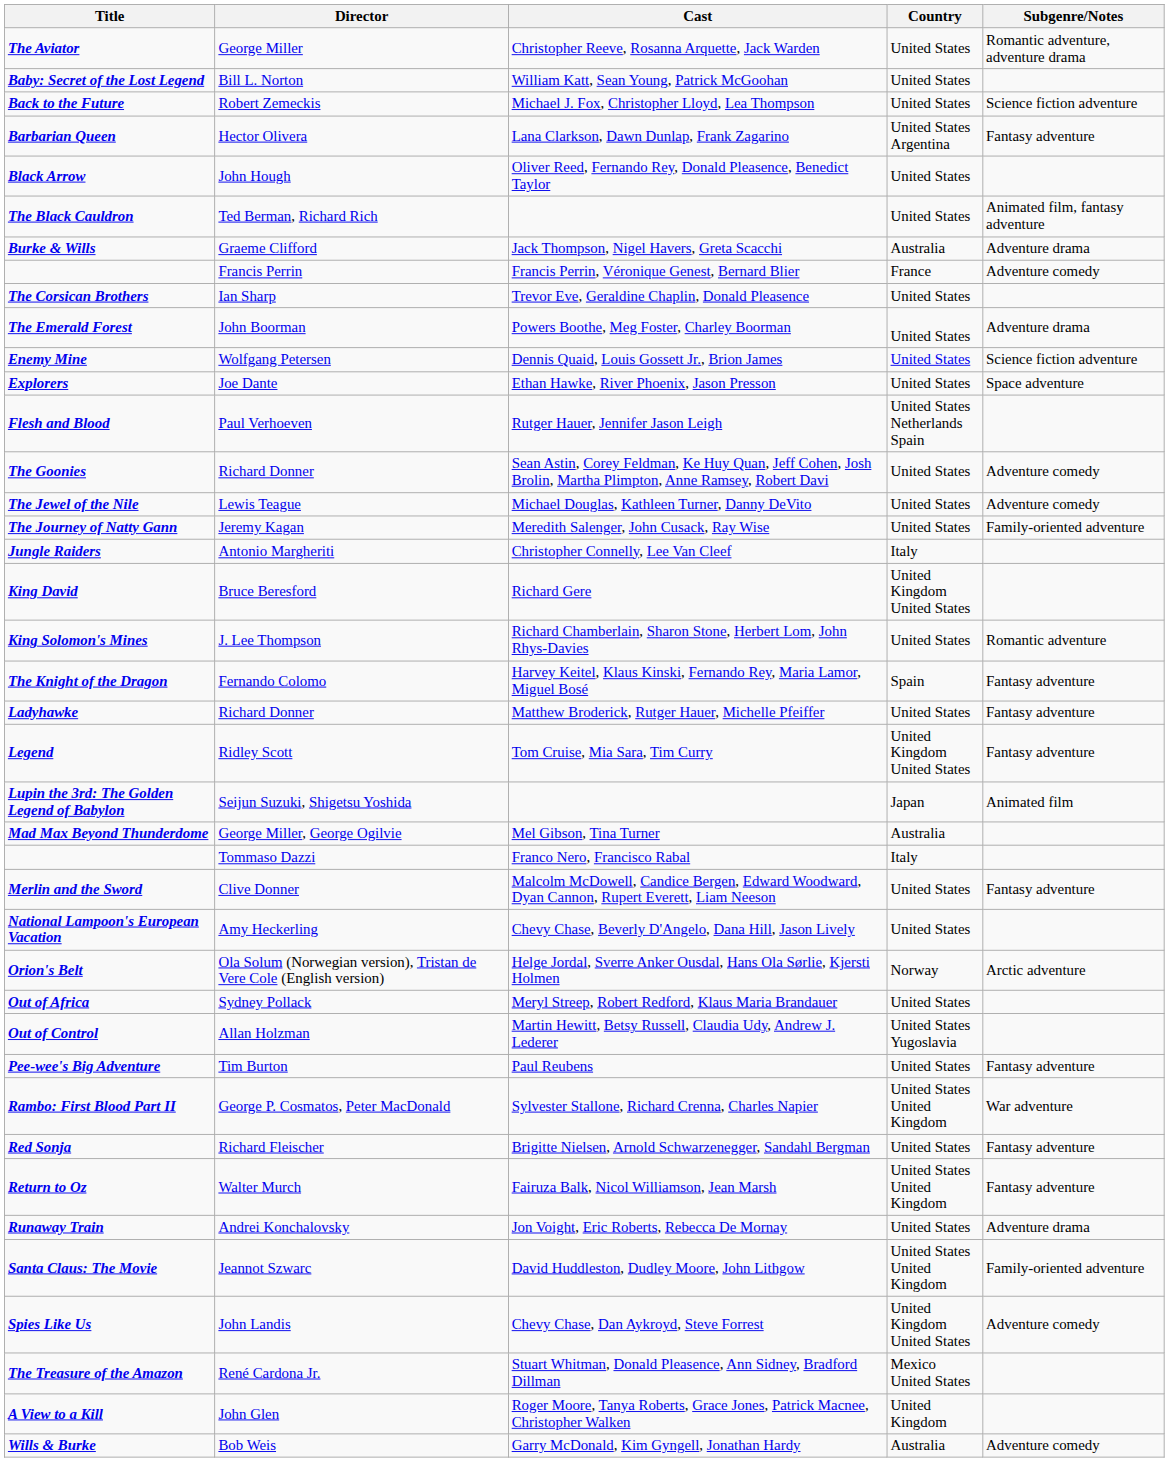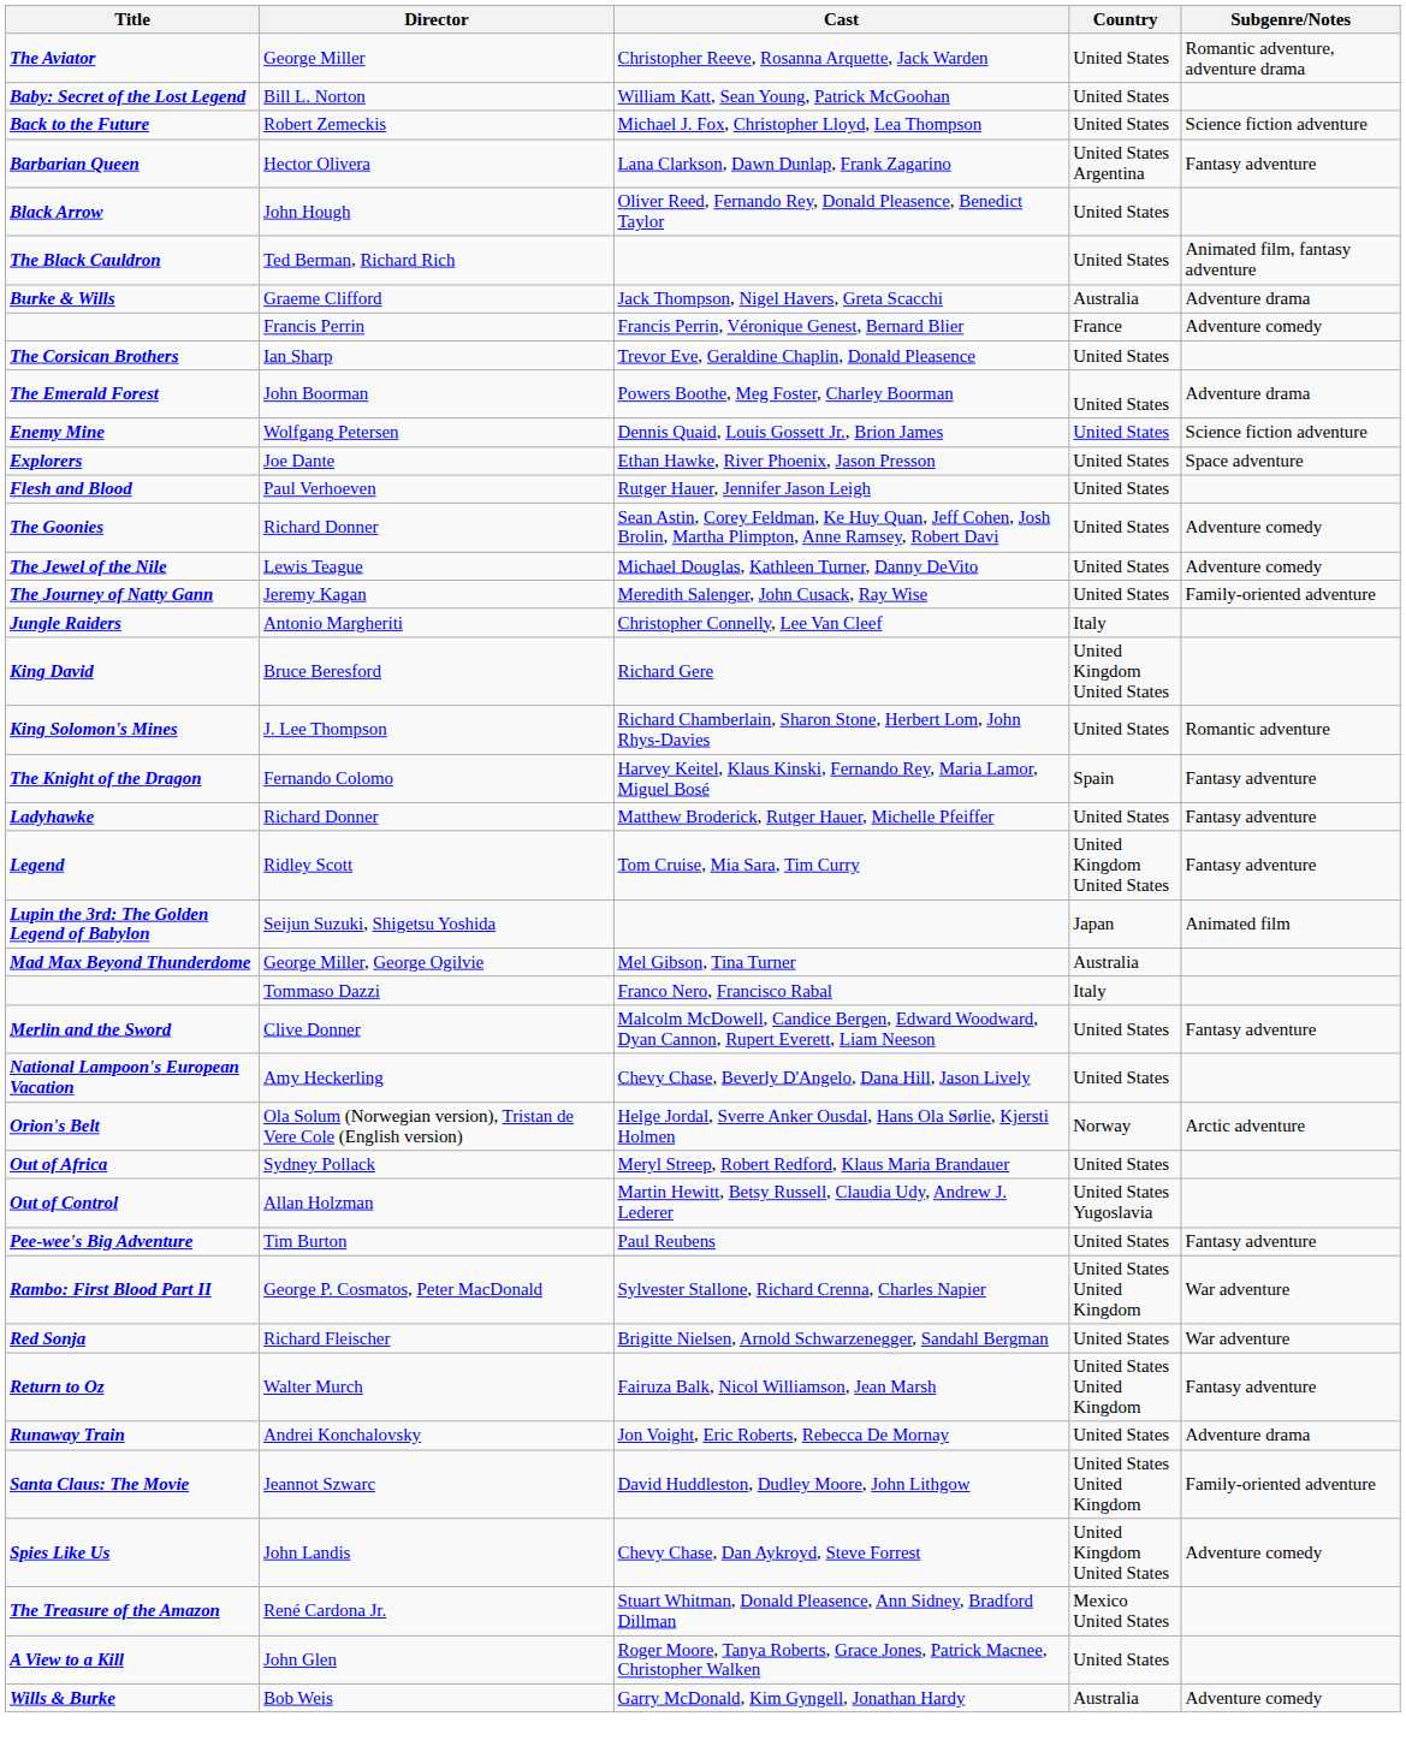 <table class="wikitable">
 <tr>
 <th>Title</th>
 <th>Director</th>
 <th style="width: 400px;">Cast</th>
 <th>Country</th>
 <th>Subgenre/Notes</th>
 </tr>
 <tr>
 <td><strong><em><a href='#'>The Aviator</a></em></strong></td>
 <td><a href='#'>George Miller</a></td>
 <td><a href='#'>Christopher Reeve</a>, <a href='#'>Rosanna Arquette</a>, <a href='#'>Jack Warden</a></td>
 <td>United States</td>
 <td>Romantic adventure, adventure drama</td>
 </tr>
 <tr>
 <td><strong><em><a href='#'>Baby: Secret of the Lost Legend</a></em></strong></td>
 <td><a href='#'>Bill L. Norton</a></td>
 <td><a href='#'>William Katt</a>, <a href='#'>Sean Young</a>, <a href='#'>Patrick McGoohan</a></td>
 <td>United States</td>
 <td></td>
 </tr>
 <tr>
 <td><strong><em><a href='#'>Back to the Future</a></em></strong></td>
 <td><a href='#'>Robert Zemeckis</a></td>
 <td><a href='#'>Michael J. Fox</a>, <a href='#'>Christopher Lloyd</a>, <a href='#'>Lea Thompson</a></td>
 <td>United States</td>
 <td>Science fiction adventure</td>
 </tr>
 <tr>
 <td><strong><em><a href='#'>Barbarian Queen</a></em></strong></td>
 <td><a href='#'>Hector Olivera</a></td>
 <td><a href='#'>Lana Clarkson</a>, <a href='#'>Dawn Dunlap</a>, <a href='#'>Frank Zagarino</a></td>
 <td>United States<br>Argentina</td>
 <td>Fantasy adventure</td>
 </tr>
 <tr>
 <td><strong><em><a href='#'>Black Arrow</a></em></strong></td>
 <td><a href='#'>John Hough</a></td>
 <td><a href='#'>Oliver Reed</a>, <a href='#'>Fernando Rey</a>, <a href='#'>Donald Pleasence</a>, <a href='#'>Benedict Taylor</a></td>
 <td>United States</td>
 <td></td>
 </tr>
 <tr>
 <td><strong><em><a href='#'>The Black Cauldron</a></em></strong></td>
 <td><a href='#'>Ted Berman</a>, <a href='#'>Richard Rich</a></td>
 <td></td>
 <td>United States</td>
 <td>Animated film, fantasy adventure</td>
 </tr>
 <tr>
 <td><strong><em><a href='#'>Burke & Wills</a></em></strong></td>
 <td><a href='#'>Graeme Clifford</a></td>
 <td><a href='#'>Jack Thompson</a>, <a href='#'>Nigel Havers</a>, <a href='#'>Greta Scacchi</a></td>
 <td>Australia</td>
 <td>Adventure drama</td>
 </tr>
 <tr>
 <td><strong><em></em></strong></td>
 <td><a href='#'>Francis Perrin</a></td>
 <td><a href='#'>Francis Perrin</a>, <a href='#'>Véronique Genest</a>, <a href='#'>Bernard Blier</a></td>
 <td>France</td>
 <td>Adventure comedy</td>
 </tr>
 <tr>
 <td><strong><em><a href='#'>The Corsican Brothers</a></em></strong></td>
 <td><a href='#'>Ian Sharp</a></td>
 <td><a href='#'>Trevor Eve</a>, <a href='#'>Geraldine Chaplin</a>, <a href='#'>Donald Pleasence</a></td>
 <td>United States</td>
 <td></td>
 </tr>
 <tr>
 <td><strong><em><a href='#'>The Emerald Forest</a></em></strong></td>
 <td><a href='#'>John Boorman</a></td>
 <td><a href='#'>Powers Boothe</a>, <a href='#'>Meg Foster</a>, <a href='#'>Charley Boorman</a></td>
 <td><br>United States</td>
 <td>Adventure drama</td>
 </tr>
 <tr>
 <td><strong><em><a href='#'>Enemy Mine</a></em></strong></td>
 <td><a href='#'>Wolfgang Petersen</a></td>
 <td><a href='#'>Dennis Quaid</a>, <a href='#'>Louis Gossett Jr.</a>, <a href='#'>Brion James</a></td>
 <td><a href='#'>United States</a></td>
 <td>Science fiction adventure</td>
 </tr>
 <tr>
 <td><strong><em><a href='#'>Explorers</a></em></strong></td>
 <td><a href='#'>Joe Dante</a></td>
 <td><a href='#'>Ethan Hawke</a>, <a href='#'>River Phoenix</a>, <a href='#'>Jason Presson</a></td>
 <td>United States</td>
 <td>Space adventure</td>
 </tr>
 <tr>
 <td><strong><em><a href='#'>Flesh and Blood</a></em></strong></td>
 <td><a href='#'>Paul Verhoeven</a></td>
 <td><a href='#'>Rutger Hauer</a>, <a href='#'>Jennifer Jason Leigh</a></td>
-<td>United States<br>Netherlands<br>Spain</td>
+<td>United States</td>
 <td></td>
 </tr>
 <tr>
 <td><strong><em><a href='#'>The Goonies</a></em></strong></td>
 <td><a href='#'>Richard Donner</a></td>
 <td><a href='#'>Sean Astin</a>, <a href='#'>Corey Feldman</a>, <a href='#'>Ke Huy Quan</a>, <a href='#'>Jeff Cohen</a>, <a href='#'>Josh Brolin</a>, <a href='#'>Martha Plimpton</a>, <a href='#'>Anne Ramsey</a>, <a href='#'>Robert Davi</a></td>
 <td>United States</td>
 <td>Adventure comedy</td>
 </tr>
 <tr>
 <td><strong><em><a href='#'>The Jewel of the Nile</a></em></strong></td>
 <td><a href='#'>Lewis Teague</a></td>
 <td><a href='#'>Michael Douglas</a>, <a href='#'>Kathleen Turner</a>, <a href='#'>Danny DeVito</a></td>
 <td>United States</td>
 <td>Adventure comedy</td>
 </tr>
 <tr>
 <td><strong><em><a href='#'>The Journey of Natty Gann</a></em></strong></td>
 <td><a href='#'>Jeremy Kagan</a></td>
 <td><a href='#'>Meredith Salenger</a>, <a href='#'>John Cusack</a>, <a href='#'>Ray Wise</a></td>
 <td>United States</td>
 <td>Family-oriented adventure</td>
 </tr>
 <tr>
 <td><strong><em><a href='#'>Jungle Raiders</a></em></strong></td>
 <td><a href='#'>Antonio Margheriti</a></td>
 <td><a href='#'>Christopher Connelly</a>, <a href='#'>Lee Van Cleef</a></td>
 <td>Italy</td>
 <td></td>
 </tr>
 <tr>
 <td><strong><em><a href='#'>King David</a></em></strong></td>
 <td><a href='#'>Bruce Beresford</a></td>
 <td><a href='#'>Richard Gere</a></td>
 <td>United Kingdom<br>United States</td>
 <td></td>
 </tr>
 <tr>
 <td><strong><em><a href='#'>King Solomon's Mines</a></em></strong></td>
 <td><a href='#'>J. Lee Thompson</a></td>
 <td><a href='#'>Richard Chamberlain</a>, <a href='#'>Sharon Stone</a>, <a href='#'>Herbert Lom</a>, <a href='#'>John Rhys-Davies</a></td>
 <td>United States</td>
 <td>Romantic adventure</td>
 </tr>
 <tr>
 <td><strong><em><a href='#'>The Knight of the Dragon</a></em></strong></td>
 <td><a href='#'>Fernando Colomo</a></td>
 <td><a href='#'>Harvey Keitel</a>, <a href='#'>Klaus Kinski</a>, <a href='#'>Fernando Rey</a>, <a href='#'>Maria Lamor</a>, <a href='#'>Miguel Bosé</a></td>
 <td>Spain</td>
 <td>Fantasy adventure</td>
 </tr>
 <tr>
 <td><strong><em><a href='#'>Ladyhawke</a></em></strong></td>
 <td><a href='#'>Richard Donner</a></td>
 <td><a href='#'>Matthew Broderick</a>, <a href='#'>Rutger Hauer</a>, <a href='#'>Michelle Pfeiffer</a></td>
 <td>United States</td>
 <td>Fantasy adventure</td>
 </tr>
 <tr>
 <td><strong><em><a href='#'>Legend</a></em></strong></td>
 <td><a href='#'>Ridley Scott</a></td>
 <td><a href='#'>Tom Cruise</a>, <a href='#'>Mia Sara</a>, <a href='#'>Tim Curry</a></td>
 <td>United Kingdom<br>United States</td>
 <td>Fantasy adventure</td>
 </tr>
 <tr>
 <td><strong><em><a href='#'>Lupin the 3rd: The Golden Legend of Babylon</a></em></strong></td>
 <td><a href='#'>Seijun Suzuki</a>, <a href='#'>Shigetsu Yoshida</a></td>
 <td></td>
 <td>Japan</td>
 <td>Animated film</td>
 </tr>
 <tr>
 <td><strong><em><a href='#'>Mad Max Beyond Thunderdome</a></em></strong></td>
 <td><a href='#'>George Miller</a>, <a href='#'>George Ogilvie</a></td>
 <td><a href='#'>Mel Gibson</a>, <a href='#'>Tina Turner</a></td>
 <td>Australia</td>
 <td></td>
 </tr>
 <tr>
 <td><strong><em></em></strong></td>
 <td><a href='#'>Tommaso Dazzi</a></td>
 <td><a href='#'>Franco Nero</a>, <a href='#'>Francisco Rabal</a></td>
 <td>Italy</td>
 <td></td>
 </tr>
 <tr>
 <td><strong><em><a href='#'>Merlin and the Sword</a></em></strong></td>
 <td><a href='#'>Clive Donner</a></td>
 <td><a href='#'>Malcolm McDowell</a>, <a href='#'>Candice Bergen</a>, <a href='#'>Edward Woodward</a>, <a href='#'>Dyan Cannon</a>, <a href='#'>Rupert Everett</a>, <a href='#'>Liam Neeson</a></td>
 <td>United States</td>
 <td>Fantasy adventure</td>
 </tr>
 <tr>
 <td><strong><em><a href='#'>National Lampoon's European Vacation</a></em></strong></td>
 <td><a href='#'>Amy Heckerling</a></td>
 <td><a href='#'>Chevy Chase</a>, <a href='#'>Beverly D'Angelo</a>, <a href='#'>Dana Hill</a>, <a href='#'>Jason Lively</a></td>
 <td>United States</td>
 <td></td>
 </tr>
 <tr>
 <td><strong><em><a href='#'>Orion's Belt</a></em></strong></td>
 <td><a href='#'>Ola Solum</a> (Norwegian version), <a href='#'>Tristan de Vere Cole</a> (English version)</td>
 <td><a href='#'>Helge Jordal</a>, <a href='#'>Sverre Anker Ousdal</a>, <a href='#'>Hans Ola Sørlie</a>, <a href='#'>Kjersti Holmen</a></td>
 <td>Norway</td>
 <td>Arctic adventure</td>
 </tr>
 <tr>
 <td><strong><em><a href='#'>Out of Africa</a></em></strong></td>
 <td><a href='#'>Sydney Pollack</a></td>
 <td><a href='#'>Meryl Streep</a>, <a href='#'>Robert Redford</a>, <a href='#'>Klaus Maria Brandauer</a></td>
 <td>United States</td>
 <td></td>
 </tr>
 <tr>
 <td><strong><em><a href='#'>Out of Control</a></em></strong></td>
 <td><a href='#'>Allan Holzman</a></td>
 <td><a href='#'>Martin Hewitt</a>, <a href='#'>Betsy Russell</a>, <a href='#'>Claudia Udy</a>, <a href='#'>Andrew J. Lederer</a></td>
 <td>United States<br>Yugoslavia</td>
 <td></td>
 </tr>
 <tr>
 <td><strong><em><a href='#'>Pee-wee's Big Adventure</a></em></strong></td>
 <td><a href='#'>Tim Burton</a></td>
 <td><a href='#'>Paul Reubens</a></td>
 <td>United States</td>
 <td>Fantasy adventure</td>
 </tr>
 <tr>
 <td><strong><em><a href='#'>Rambo: First Blood Part II</a></em></strong></td>
 <td><a href='#'>George P. Cosmatos</a>, <a href='#'>Peter MacDonald</a></td>
 <td><a href='#'>Sylvester Stallone</a>, <a href='#'>Richard Crenna</a>, <a href='#'>Charles Napier</a></td>
 <td>United States<br>United Kingdom</td>
 <td>War adventure</td>
 </tr>
 <tr>
 <td><strong><em><a href='#'>Red Sonja</a></em></strong></td>
 <td><a href='#'>Richard Fleischer</a></td>
 <td><a href='#'>Brigitte Nielsen</a>, <a href='#'>Arnold Schwarzenegger</a>, <a href='#'>Sandahl Bergman</a></td>
 <td>United States</td>
-<td>Fantasy adventure</td>
+<td>War adventure</td>
 </tr>
 <tr>
 <td><strong><em><a href='#'>Return to Oz</a></em></strong></td>
 <td><a href='#'>Walter Murch</a></td>
 <td><a href='#'>Fairuza Balk</a>, <a href='#'>Nicol Williamson</a>, <a href='#'>Jean Marsh</a></td>
 <td>United States<br>United Kingdom</td>
 <td>Fantasy adventure</td>
 </tr>
 <tr>
 <td><strong><em><a href='#'>Runaway Train</a></em></strong></td>
 <td><a href='#'>Andrei Konchalovsky</a></td>
 <td><a href='#'>Jon Voight</a>, <a href='#'>Eric Roberts</a>, <a href='#'>Rebecca De Mornay</a></td>
 <td>United States</td>
 <td>Adventure drama</td>
 </tr>
 <tr>
 <td><strong><em><a href='#'>Santa Claus: The Movie</a></em></strong></td>
 <td><a href='#'>Jeannot Szwarc</a></td>
 <td><a href='#'>David Huddleston</a>, <a href='#'>Dudley Moore</a>, <a href='#'>John Lithgow</a></td>
 <td>United States<br>United Kingdom</td>
 <td>Family-oriented adventure</td>
 </tr>
 <tr>
 <td><strong><em><a href='#'>Spies Like Us</a></em></strong></td>
 <td><a href='#'>John Landis</a></td>
 <td><a href='#'>Chevy Chase</a>, <a href='#'>Dan Aykroyd</a>, <a href='#'>Steve Forrest</a></td>
 <td>United Kingdom<br>United States</td>
 <td>Adventure comedy</td>
 </tr>
 <tr>
 <td><strong><em><a href='#'>The Treasure of the Amazon</a></em></strong></td>
 <td><a href='#'>René Cardona Jr.</a></td>
 <td><a href='#'>Stuart Whitman</a>, <a href='#'>Donald Pleasence</a>, <a href='#'>Ann Sidney</a>, <a href='#'>Bradford Dillman</a></td>
 <td>Mexico<br>United States</td>
 <td></td>
 </tr>
 <tr>
 <td><strong><em><a href='#'>A View to a Kill</a></em></strong></td>
 <td><a href='#'>John Glen</a></td>
 <td><a href='#'>Roger Moore</a>, <a href='#'>Tanya Roberts</a>, <a href='#'>Grace Jones</a>, <a href='#'>Patrick Macnee</a>, <a href='#'>Christopher Walken</a></td>
-<td>United Kingdom</td>
+<td>United States</td>
 <td></td>
 </tr>
 <tr>
 <td><strong><em><a href='#'>Wills & Burke</a></em></strong></td>
 <td><a href='#'>Bob Weis</a></td>
 <td><a href='#'>Garry McDonald</a>, <a href='#'>Kim Gyngell</a>, <a href='#'>Jonathan Hardy</a></td>
 <td>Australia</td>
 <td>Adventure comedy</td>
 </tr>
 </table>
